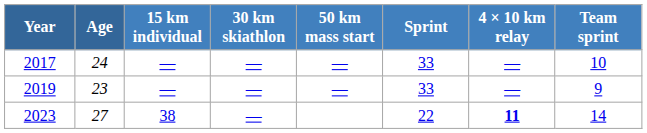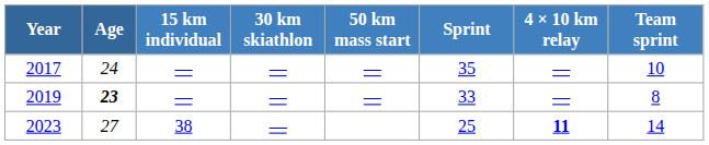 <table class="wikitable" style="font-size:95%; text-align:center; border:grey solid 1px; border-collapse:collapse; background:#ffffff;">
 <tr>
 <th style="background-color:#369; color:white; width:60px;"> Year </th>
 <th style="background-color:#369; color:white; width:40px;"> Age </th>
 <th style="background-color:#4180be; color:white; width:75px;"> 15 km <br> individual </th>
 <th style="background-color:#4180be; color:white; width:75px;"> 30 km <br> skiathlon </th>
 <th style="background-color:#4180be; color:white; width:75px;"> 50 km <br> mass start </th>
 <th style="background-color:#4180be; color:white; width:75px;"> Sprint </th>
 <th style="background-color:#4180be; color:white; width:75px;"> 4 × 10 km <br> relay </th>
 <th style="background-color:#4180be; color:white; width:75px;"> Team <br> sprint </th>
 </tr>
 <tr>
 <td><a href='#'>2017</a></td>
 <td><em>24</em></td>
 <td><a href='#'>—</a></td>
 <td><a href='#'>—</a></td>
 <td><a href='#'>—</a></td>
-<td><a href='#'>33</a></td>
+<td><a href='#'>35</a></td>
 <td><a href='#'>—</a></td>
 <td><a href='#'>10</a></td>
 </tr>
 <tr>
 <td><a href='#'>2019</a></td>
-<td><em>23</em></td>
+<td><strong><em>23</em></strong></td>
 <td><a href='#'>—</a></td>
 <td><a href='#'>—</a></td>
 <td><a href='#'>—</a></td>
 <td><a href='#'>33</a></td>
 <td><a href='#'>—</a></td>
-<td><a href='#'>9</a></td>
+<td><a href='#'>8</a></td>
 </tr>
 <tr>
 <td><a href='#'>2023</a></td>
 <td><em>27</em></td>
 <td><a href='#'>38</a></td>
 <td><a href='#'>—</a></td>
 <td><a href='#'></a></td>
-<td><a href='#'>22</a></td>
+<td><a href='#'>25</a></td>
 <td><strong><a href='#'>11</a></strong></td>
 <td><a href='#'>14</a></td>
 </tr>
 </table>
